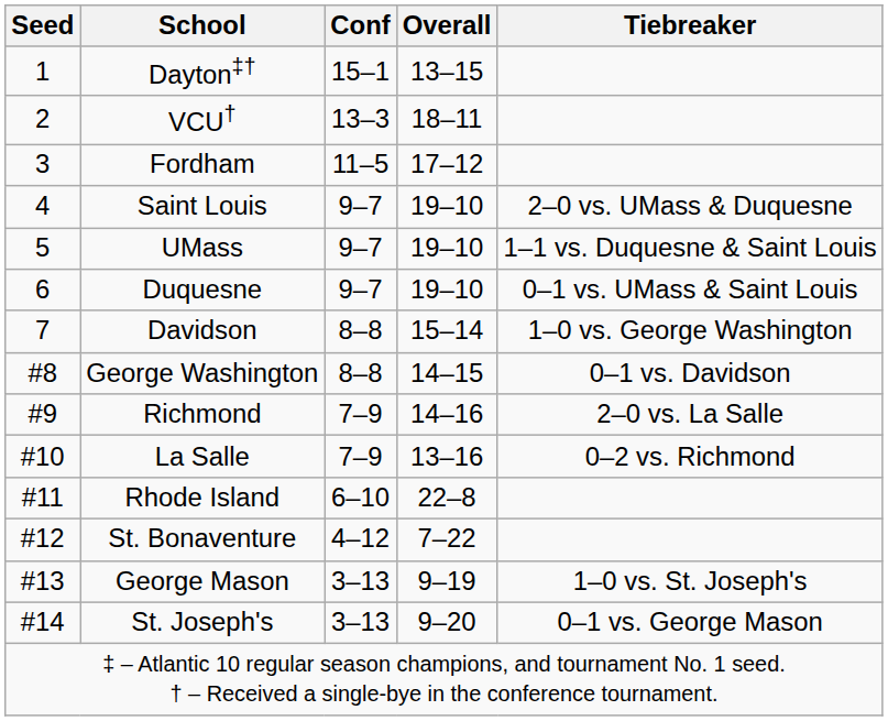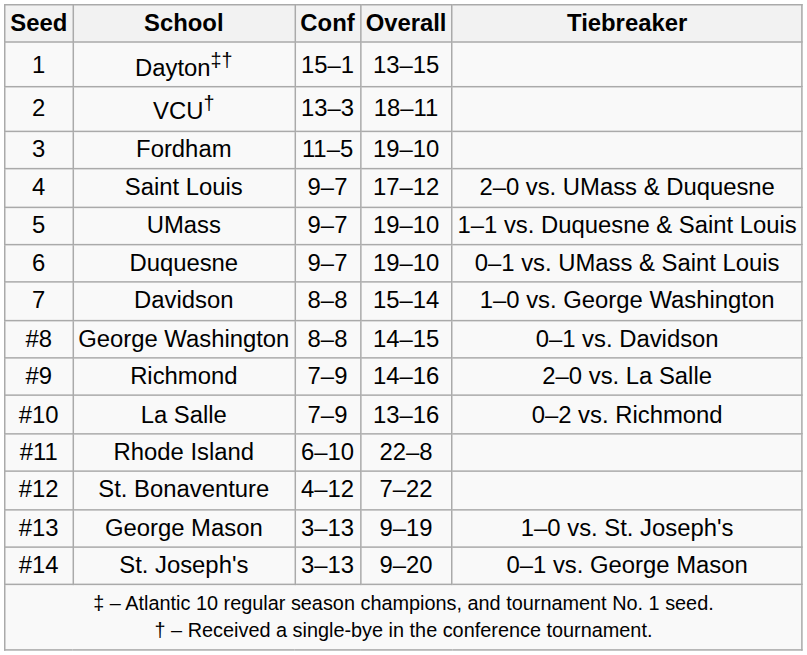 <table class="wikitable" style="text-align: center;">
 <tr bgcolor="#efefef">
 <th>Seed</th>
 <th>School</th>
 <th>Conf</th>
 <th>Overall</th>
 <th>Tiebreaker</th>
 </tr>
 <tr>
 <td>1</td>
 <td>Dayton<sup>‡†</sup></td>
 <td>15–1</td>
 <td>13–15</td>
 <td></td>
 </tr>
 <tr>
 <td>2</td>
 <td>VCU<sup>†</sup></td>
 <td>13–3</td>
 <td>18–11</td>
 <td></td>
 </tr>
 <tr>
 <td>3</td>
 <td>Fordham</td>
 <td>11–5</td>
-<td>17–12</td>
+<td>19–10</td>
 <td></td>
 </tr>
 <tr>
 <td>4</td>
 <td>Saint Louis</td>
 <td>9–7</td>
-<td>19–10</td>
+<td>17–12</td>
 <td>2–0 vs. UMass & Duquesne</td>
 </tr>
 <tr>
 <td>5</td>
 <td>UMass</td>
 <td>9–7</td>
 <td>19–10</td>
 <td>1–1 vs. Duquesne & Saint Louis</td>
 </tr>
 <tr>
 <td>6</td>
 <td>Duquesne</td>
 <td>9–7</td>
 <td>19–10</td>
 <td>0–1 vs. UMass & Saint Louis</td>
 </tr>
 <tr>
 <td>7</td>
 <td>Davidson</td>
 <td>8–8</td>
 <td>15–14</td>
 <td>1–0 vs. George Washington</td>
 </tr>
 <tr>
 <td>#8</td>
 <td>George Washington</td>
 <td>8–8</td>
 <td>14–15</td>
 <td>0–1 vs. Davidson</td>
 </tr>
 <tr>
 <td>#9</td>
 <td>Richmond</td>
 <td>7–9</td>
 <td>14–16</td>
 <td>2–0 vs. La Salle</td>
 </tr>
 <tr>
 <td>#10</td>
 <td>La Salle</td>
 <td>7–9</td>
 <td>13–16</td>
 <td>0–2 vs. Richmond</td>
 </tr>
 <tr>
 <td>#11</td>
 <td>Rhode Island</td>
 <td>6–10</td>
 <td>22–8</td>
 <td></td>
 </tr>
 <tr>
 <td>#12</td>
 <td>St. Bonaventure</td>
 <td>4–12</td>
 <td>7–22</td>
 <td></td>
 </tr>
 <tr>
 <td>#13</td>
 <td>George Mason</td>
 <td>3–13</td>
 <td>9–19</td>
 <td>1–0 vs. St. Joseph's</td>
 </tr>
 <tr>
 <td>#14</td>
 <td>St. Joseph's</td>
 <td>3–13</td>
 <td>9–20</td>
 <td>0–1 vs. George Mason</td>
 </tr>
 <tr>
 <td colspan="5"><small>‡ – Atlantic 10 regular season champions, and tournament No. 1 seed.</small><br><small>† – Received a single-bye in the conference tournament.</small></td>
 </tr>
 </table>
